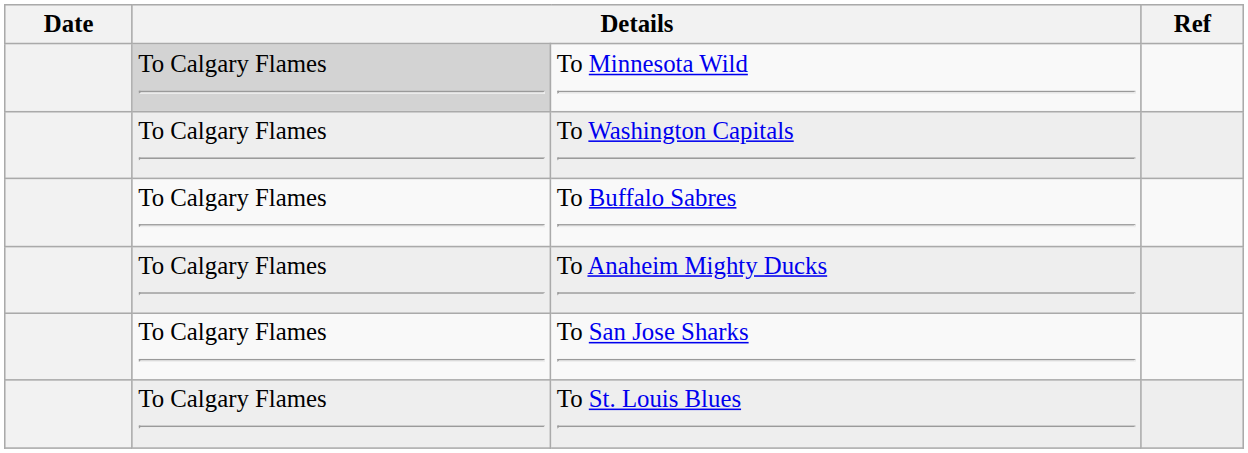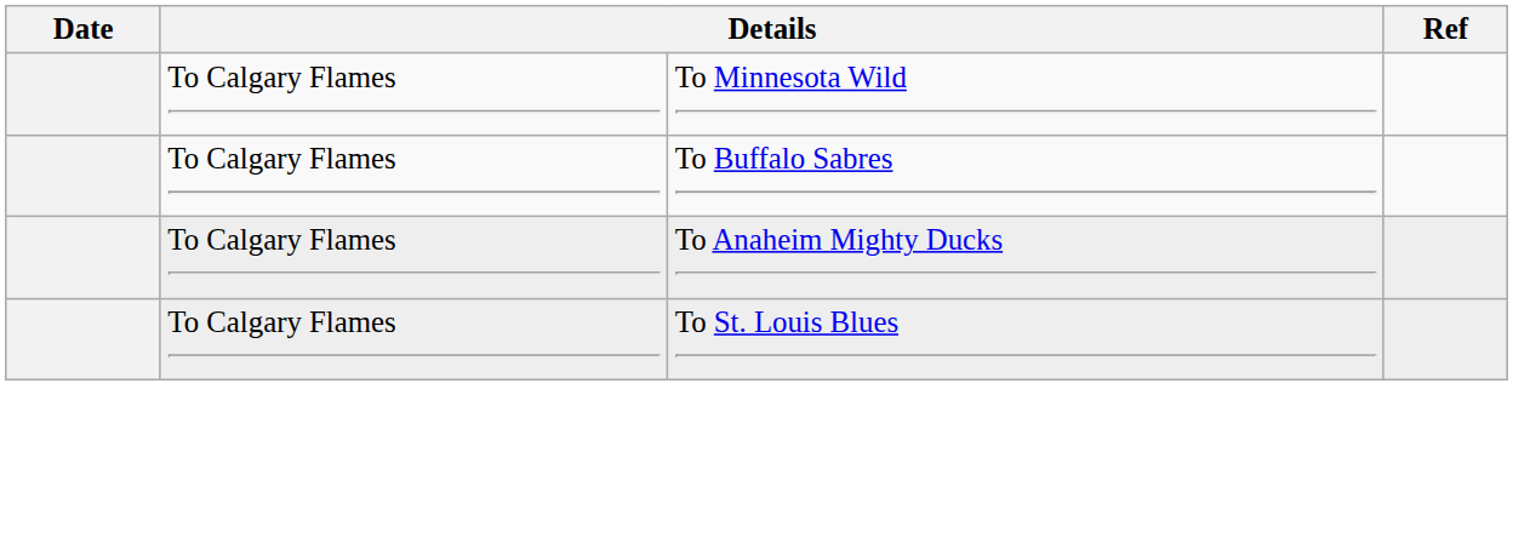 <table class="wikitable plainrowheaders" style="width: 50em;">
 <tr>
 <th scope="col">Date</th>
 <th scope="col" colspan="2">Details</th>
 <th scope="col">Ref</th>
 </tr>
 <tr>
 <th scope="row"></th>
-<td valign="top" style="background: lightgrey;">To Calgary Flames <hr> </td>
+<td valign="top">To Calgary Flames <hr> </td>
 <td valign="top">To <a href='#'>Minnesota Wild</a> <hr> </td>
-<td></td>
-</tr>
-<tr bgcolor="#eeeeee">
-<th scope="row"></th>
-<td valign="top">To Calgary Flames <hr> </td>
-<td valign="top">To <a href='#'>Washington Capitals</a> <hr> </td>
 <td></td>
 </tr>
 <tr>
 <th scope="row"></th>
 <td valign="top">To Calgary Flames <hr> </td>
 <td valign="top">To <a href='#'>Buffalo Sabres</a> <hr> </td>
 <td></td>
 </tr>
 <tr bgcolor="#eeeeee">
 <th scope="row"></th>
 <td valign="top">To Calgary Flames <hr> </td>
 <td valign="top">To <a href='#'>Anaheim Mighty Ducks</a> <hr> </td>
 <td></td>
 </tr>
-<tr>
-<th scope="row"></th>
-<td valign="top">To Calgary Flames <hr> </td>
-<td valign="top">To <a href='#'>San Jose Sharks</a> <hr> </td>
-<td></td>
-</tr>
 <tr bgcolor="#eeeeee">
 <th scope="row"></th>
 <td valign="top">To Calgary Flames <hr> </td>
 <td valign="top">To <a href='#'>St. Louis Blues</a> <hr> </td>
 <td></td>
 </tr>
 </table>
